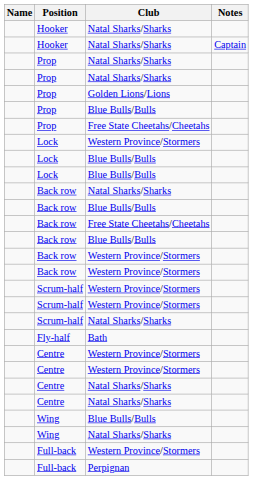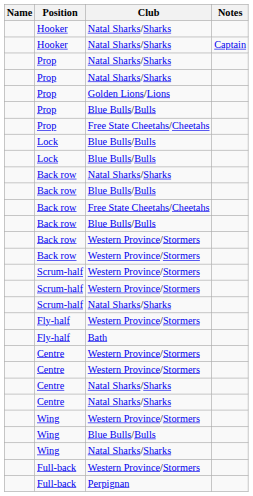 <table class="wikitable sortable">
 <tr>
 <th>Name</th>
 <th>Position</th>
 <th>Club</th>
 <th class="unsortable">Notes</th>
 </tr>
 <tr>
 <td></td>
 <td><a href='#'>Hooker</a></td>
 <td><a href='#'>Natal Sharks</a>/<a href='#'>Sharks</a></td>
 <td></td>
 </tr>
 <tr>
 <td></td>
 <td><a href='#'>Hooker</a></td>
 <td><a href='#'>Natal Sharks</a>/<a href='#'>Sharks</a></td>
 <td><a href='#'>Captain</a></td>
 </tr>
 <tr>
 <td></td>
 <td><a href='#'>Prop</a></td>
 <td><a href='#'>Natal Sharks</a>/<a href='#'>Sharks</a></td>
 <td></td>
 </tr>
 <tr>
 <td></td>
 <td><a href='#'>Prop</a></td>
 <td><a href='#'>Natal Sharks</a>/<a href='#'>Sharks</a></td>
 <td></td>
 </tr>
 <tr>
 <td></td>
 <td><a href='#'>Prop</a></td>
 <td><a href='#'>Golden Lions</a>/<a href='#'>Lions</a></td>
 <td></td>
 </tr>
 <tr>
 <td></td>
 <td><a href='#'>Prop</a></td>
 <td><a href='#'>Blue Bulls</a>/<a href='#'>Bulls</a></td>
 <td></td>
 </tr>
 <tr>
 <td></td>
 <td><a href='#'>Prop</a></td>
 <td><a href='#'>Free State Cheetahs</a>/<a href='#'>Cheetahs</a></td>
-<td></td>
-</tr>
-<tr>
-<td></td>
-<td><a href='#'>Lock</a></td>
-<td><a href='#'>Western Province</a>/<a href='#'>Stormers</a></td>
 <td></td>
 </tr>
 <tr>
 <td></td>
 <td><a href='#'>Lock</a></td>
 <td><a href='#'>Blue Bulls</a>/<a href='#'>Bulls</a></td>
 <td></td>
 </tr>
 <tr>
 <td></td>
 <td><a href='#'>Lock</a></td>
 <td><a href='#'>Blue Bulls</a>/<a href='#'>Bulls</a></td>
 <td></td>
 </tr>
 <tr>
 <td></td>
 <td><a href='#'>Back row</a></td>
 <td><a href='#'>Natal Sharks</a>/<a href='#'>Sharks</a></td>
 <td></td>
 </tr>
 <tr>
 <td></td>
 <td><a href='#'>Back row</a></td>
 <td><a href='#'>Blue Bulls</a>/<a href='#'>Bulls</a></td>
 <td></td>
 </tr>
 <tr>
 <td></td>
 <td><a href='#'>Back row</a></td>
 <td><a href='#'>Free State Cheetahs</a>/<a href='#'>Cheetahs</a></td>
 <td></td>
 </tr>
 <tr>
 <td></td>
 <td><a href='#'>Back row</a></td>
 <td><a href='#'>Blue Bulls</a>/<a href='#'>Bulls</a></td>
 <td></td>
 </tr>
 <tr>
 <td></td>
 <td><a href='#'>Back row</a></td>
 <td><a href='#'>Western Province</a>/<a href='#'>Stormers</a></td>
 <td></td>
 </tr>
 <tr>
 <td></td>
 <td><a href='#'>Back row</a></td>
 <td><a href='#'>Western Province</a>/<a href='#'>Stormers</a></td>
 <td></td>
 </tr>
 <tr>
 <td></td>
 <td><a href='#'>Scrum-half</a></td>
 <td><a href='#'>Western Province</a>/<a href='#'>Stormers</a></td>
 <td></td>
 </tr>
 <tr>
 <td></td>
 <td><a href='#'>Scrum-half</a></td>
 <td><a href='#'>Western Province</a>/<a href='#'>Stormers</a></td>
 <td></td>
 </tr>
 <tr>
 <td></td>
 <td><a href='#'>Scrum-half</a></td>
 <td><a href='#'>Natal Sharks</a>/<a href='#'>Sharks</a></td>
 <td></td>
 </tr>
 <tr>
 <td></td>
 <td><a href='#'>Fly-half</a></td>
+<td><a href='#'>Western Province</a>/<a href='#'>Stormers</a></td>
+<td></td>
+</tr>
+<tr>
+<td></td>
+<td><a href='#'>Fly-half</a></td>
 <td><a href='#'>Bath</a></td>
 <td></td>
 </tr>
 <tr>
 <td></td>
 <td><a href='#'>Centre</a></td>
 <td><a href='#'>Western Province</a>/<a href='#'>Stormers</a></td>
 <td></td>
 </tr>
 <tr>
 <td></td>
 <td><a href='#'>Centre</a></td>
 <td><a href='#'>Western Province</a>/<a href='#'>Stormers</a></td>
 <td></td>
 </tr>
 <tr>
 <td></td>
 <td><a href='#'>Centre</a></td>
 <td><a href='#'>Natal Sharks</a>/<a href='#'>Sharks</a></td>
 <td></td>
 </tr>
 <tr>
 <td></td>
 <td><a href='#'>Centre</a></td>
 <td><a href='#'>Natal Sharks</a>/<a href='#'>Sharks</a></td>
 <td></td>
 </tr>
 <tr>
 <td></td>
 <td><a href='#'>Wing</a></td>
+<td><a href='#'>Western Province</a>/<a href='#'>Stormers</a></td>
+<td></td>
+</tr>
+<tr>
+<td></td>
+<td><a href='#'>Wing</a></td>
 <td><a href='#'>Blue Bulls</a>/<a href='#'>Bulls</a></td>
 <td></td>
 </tr>
 <tr>
 <td></td>
 <td><a href='#'>Wing</a></td>
 <td><a href='#'>Natal Sharks</a>/<a href='#'>Sharks</a></td>
 <td></td>
 </tr>
 <tr>
 <td></td>
 <td><a href='#'>Full-back</a></td>
 <td><a href='#'>Western Province</a>/<a href='#'>Stormers</a></td>
 <td></td>
 </tr>
 <tr>
 <td></td>
 <td><a href='#'>Full-back</a></td>
 <td><a href='#'>Perpignan</a></td>
 <td></td>
 </tr>
 </table>
